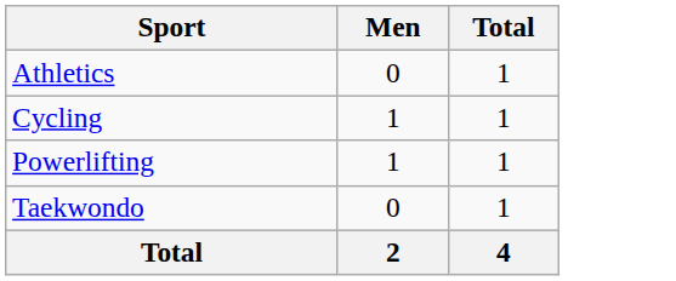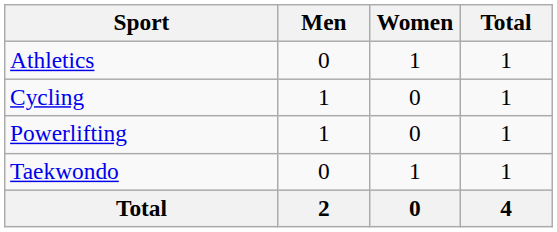 <table class="wikitable sortable" style="text-align:center;">
 <tr>
 <th width=180>Sport</th>
 <th width=55>Men</th>
+<th width=55>Women</th>
 <th width=55>Total</th>
 </tr>
 <tr>
 <td align=left><a href='#'>Athletics</a></td>
 <td>0</td>
 <td>1</td>
+<td>1</td>
 </tr>
 <tr>
 <td align=left><a href='#'>Cycling</a></td>
 <td>1</td>
+<td>0</td>
 <td>1</td>
 </tr>
 <tr>
 <td align=left><a href='#'>Powerlifting</a></td>
 <td>1</td>
+<td>0</td>
 <td>1</td>
 </tr>
 <tr>
 <td align=left><a href='#'>Taekwondo</a></td>
 <td>0</td>
 <td>1</td>
+<td>1</td>
 </tr>
 <tr>
 <th>Total</th>
 <th>2</th>
+<th>0</th>
 <th>4</th>
 </tr>
 </table>
